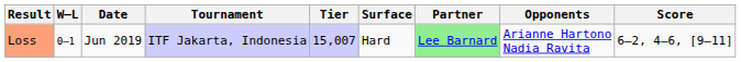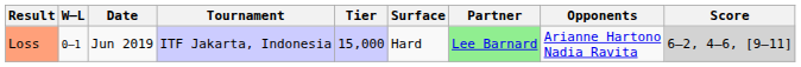 <table class="sortable wikitable">
 <tr>
 <th>Result</th>
 <th class="unsortable">W–L</th>
 <th>Date</th>
 <th>Tournament</th>
 <th>Tier</th>
 <th>Surface</th>
 <th>Partner</th>
 <th>Opponents</th>
 <th class="unsortable">Score</th>
 </tr>
 <tr>
 <td style="background:#ffa07a;">Loss</td>
 <td><small>0–1</small></td>
 <td>Jun 2019</td>
 <td style="background:#ccccff;">ITF Jakarta, Indonesia</td>
-<td style="background:#ccccff;">15,007</td>
+<td style="background:#ccccff;">15,000</td>
 <td>Hard</td>
 <td style="background: lightgreen;"> <a href='#'>Lee Barnard</a></td>
 <td> <a href='#'>Arianne Hartono</a> <br>  <a href='#'>Nadia Ravita</a></td>
-<td>6–2, 4–6, [9–11]</td>
+<td style="background: lightgrey;">6–2, 4–6, [9–11]</td>
 </tr>
 </table>
